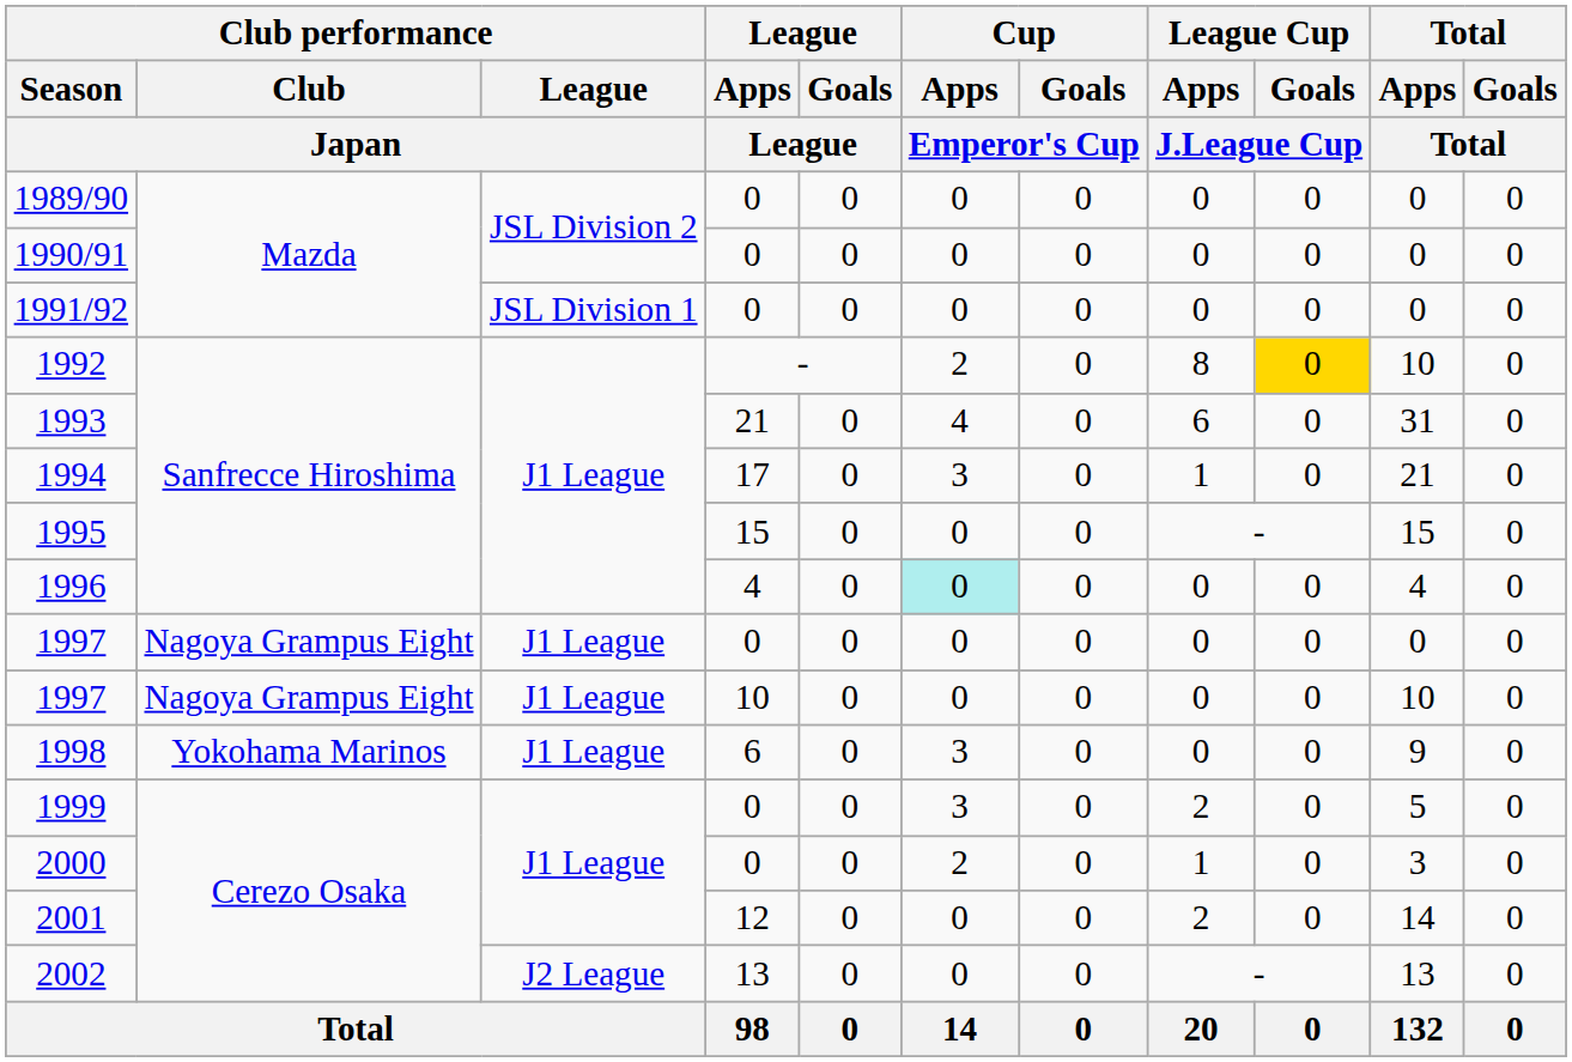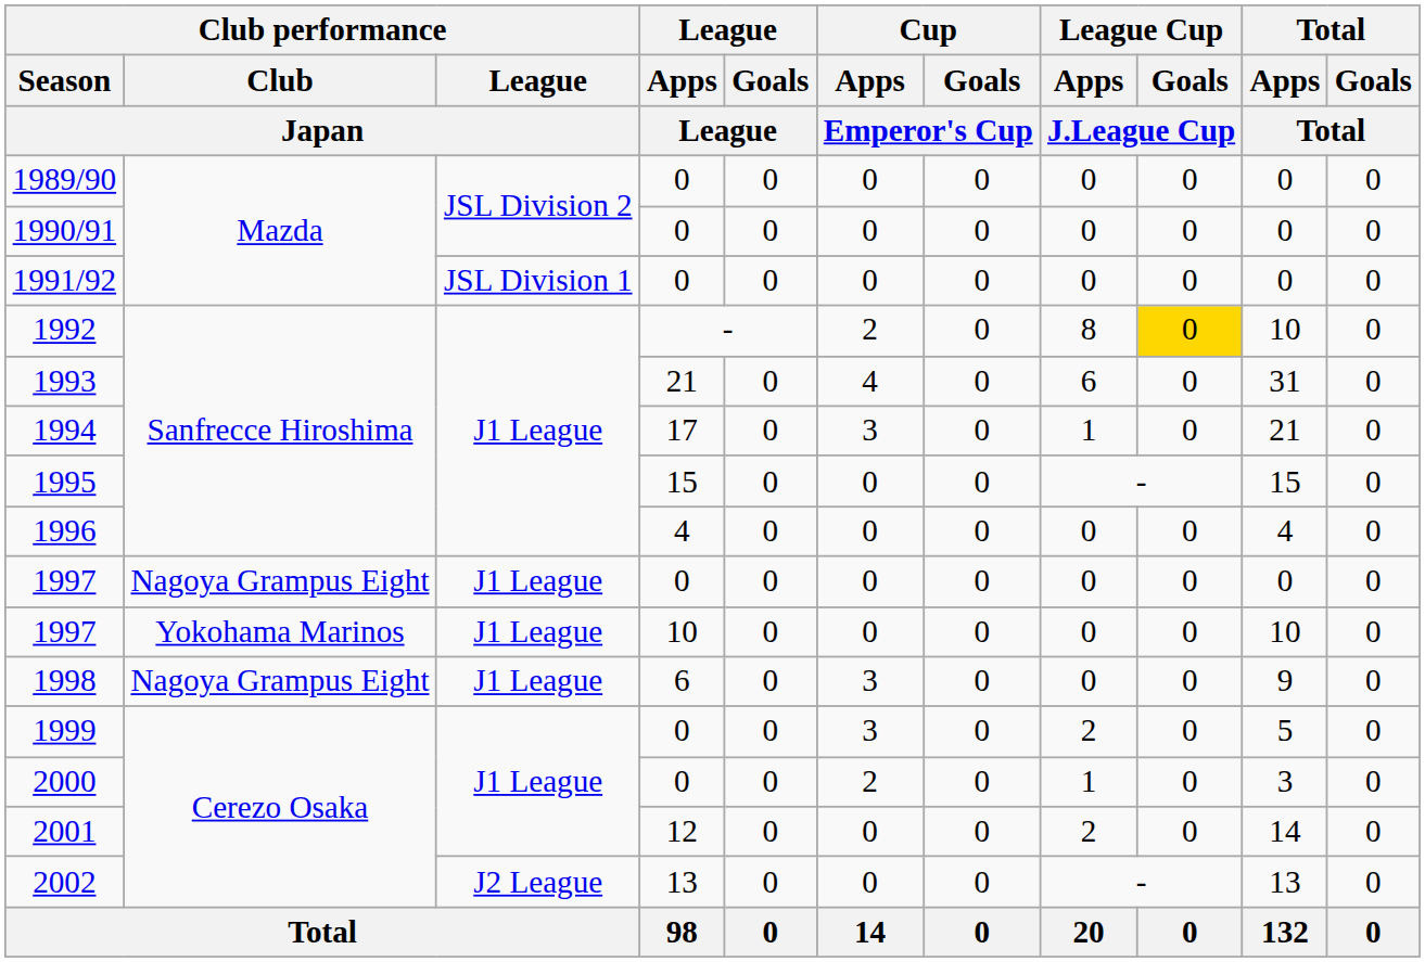 <table class="wikitable" style="text-align:center;">
 <tr>
 <th colspan=3>Club performance</th>
 <th colspan=2>League</th>
 <th colspan=2>Cup</th>
 <th colspan=2>League Cup</th>
 <th colspan=2>Total</th>
 </tr>
 <tr>
 <th>Season</th>
 <th>Club</th>
 <th>League</th>
 <th>Apps</th>
 <th>Goals</th>
 <th>Apps</th>
 <th>Goals</th>
 <th>Apps</th>
 <th>Goals</th>
 <th>Apps</th>
 <th>Goals</th>
 </tr>
 <tr>
 <th colspan=3>Japan</th>
 <th colspan=2>League</th>
 <th colspan=2><a href='#'>Emperor's Cup</a></th>
 <th colspan=2><a href='#'>J.League Cup</a></th>
 <th colspan=2>Total</th>
 </tr>
 <tr>
 <td><a href='#'>1989/90</a></td>
 <td rowspan="3"><a href='#'>Mazda</a></td>
 <td rowspan="2"><a href='#'>JSL Division 2</a></td>
 <td>0</td>
 <td>0</td>
 <td>0</td>
 <td>0</td>
 <td>0</td>
 <td>0</td>
 <td>0</td>
 <td>0</td>
 </tr>
 <tr>
 <td><a href='#'>1990/91</a></td>
 <td>0</td>
 <td>0</td>
 <td>0</td>
 <td>0</td>
 <td>0</td>
 <td>0</td>
 <td>0</td>
 <td>0</td>
 </tr>
 <tr>
 <td><a href='#'>1991/92</a></td>
 <td><a href='#'>JSL Division 1</a></td>
 <td>0</td>
 <td>0</td>
 <td>0</td>
 <td>0</td>
 <td>0</td>
 <td>0</td>
 <td>0</td>
 <td>0</td>
 </tr>
 <tr>
 <td><a href='#'>1992</a></td>
 <td rowspan="5"><a href='#'>Sanfrecce Hiroshima</a></td>
 <td rowspan="5"><a href='#'>J1 League</a></td>
 <td colspan="2">-</td>
 <td>2</td>
 <td>0</td>
 <td>8</td>
 <td style="background: gold;">0</td>
 <td>10</td>
 <td>0</td>
 </tr>
 <tr>
 <td><a href='#'>1993</a></td>
 <td>21</td>
 <td>0</td>
 <td>4</td>
 <td>0</td>
 <td>6</td>
 <td>0</td>
 <td>31</td>
 <td>0</td>
 </tr>
 <tr>
 <td><a href='#'>1994</a></td>
 <td>17</td>
 <td>0</td>
 <td>3</td>
 <td>0</td>
 <td>1</td>
 <td>0</td>
 <td>21</td>
 <td>0</td>
 </tr>
 <tr>
 <td><a href='#'>1995</a></td>
 <td>15</td>
 <td>0</td>
 <td>0</td>
 <td>0</td>
 <td colspan="2">-</td>
 <td>15</td>
 <td>0</td>
 </tr>
 <tr>
 <td><a href='#'>1996</a></td>
 <td>4</td>
 <td>0</td>
-<td style="background: paleturquoise;">0</td>
+<td>0</td>
 <td>0</td>
 <td>0</td>
 <td>0</td>
 <td>4</td>
 <td>0</td>
 </tr>
 <tr>
 <td><a href='#'>1997</a></td>
 <td><a href='#'>Nagoya Grampus Eight</a></td>
 <td><a href='#'>J1 League</a></td>
 <td>0</td>
 <td>0</td>
 <td>0</td>
 <td>0</td>
 <td>0</td>
 <td>0</td>
 <td>0</td>
 <td>0</td>
 </tr>
 <tr>
 <td><a href='#'>1997</a></td>
-<td><a href='#'>Nagoya Grampus Eight</a></td>
+<td><a href='#'>Yokohama Marinos</a></td>
 <td><a href='#'>J1 League</a></td>
 <td>10</td>
 <td>0</td>
 <td>0</td>
 <td>0</td>
 <td>0</td>
 <td>0</td>
 <td>10</td>
 <td>0</td>
 </tr>
 <tr>
 <td><a href='#'>1998</a></td>
-<td><a href='#'>Yokohama Marinos</a></td>
+<td><a href='#'>Nagoya Grampus Eight</a></td>
 <td><a href='#'>J1 League</a></td>
 <td>6</td>
 <td>0</td>
 <td>3</td>
 <td>0</td>
 <td>0</td>
 <td>0</td>
 <td>9</td>
 <td>0</td>
 </tr>
 <tr>
 <td><a href='#'>1999</a></td>
 <td rowspan="4"><a href='#'>Cerezo Osaka</a></td>
 <td rowspan="3"><a href='#'>J1 League</a></td>
 <td>0</td>
 <td>0</td>
 <td>3</td>
 <td>0</td>
 <td>2</td>
 <td>0</td>
 <td>5</td>
 <td>0</td>
 </tr>
 <tr>
 <td><a href='#'>2000</a></td>
 <td>0</td>
 <td>0</td>
 <td>2</td>
 <td>0</td>
 <td>1</td>
 <td>0</td>
 <td>3</td>
 <td>0</td>
 </tr>
 <tr>
 <td><a href='#'>2001</a></td>
 <td>12</td>
 <td>0</td>
 <td>0</td>
 <td>0</td>
 <td>2</td>
 <td>0</td>
 <td>14</td>
 <td>0</td>
 </tr>
 <tr>
 <td><a href='#'>2002</a></td>
 <td><a href='#'>J2 League</a></td>
 <td>13</td>
 <td>0</td>
 <td>0</td>
 <td>0</td>
 <td colspan="2">-</td>
 <td>13</td>
 <td>0</td>
 </tr>
 <tr>
 <th colspan=3>Total</th>
 <th>98</th>
 <th>0</th>
 <th>14</th>
 <th>0</th>
 <th>20</th>
 <th>0</th>
 <th>132</th>
 <th>0</th>
 </tr>
 </table>
